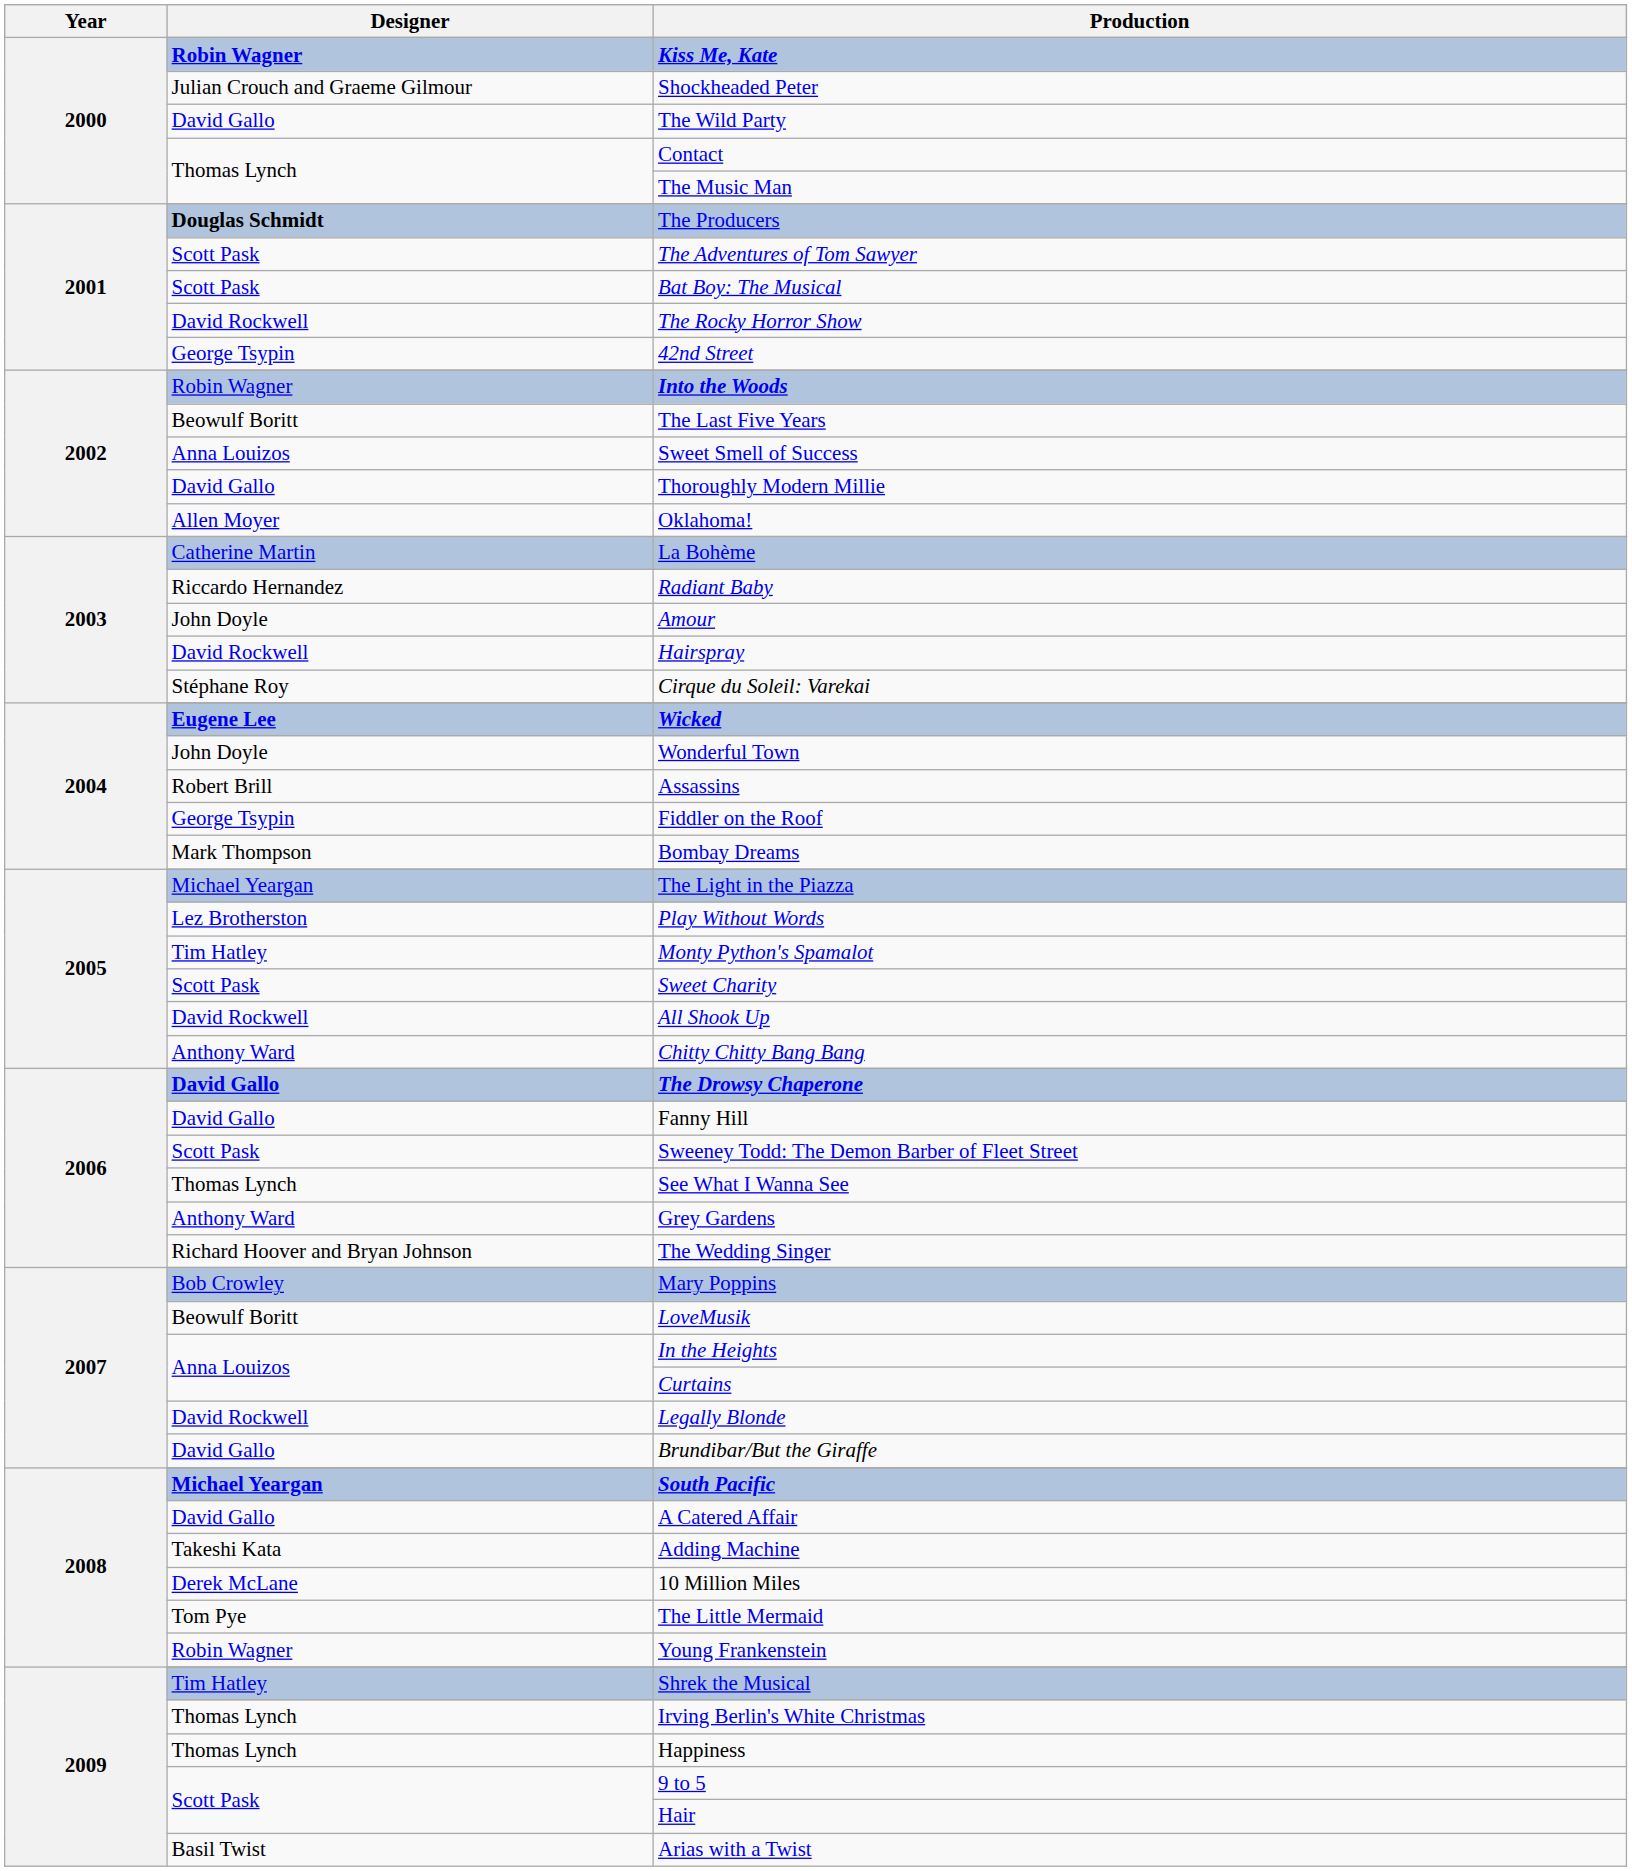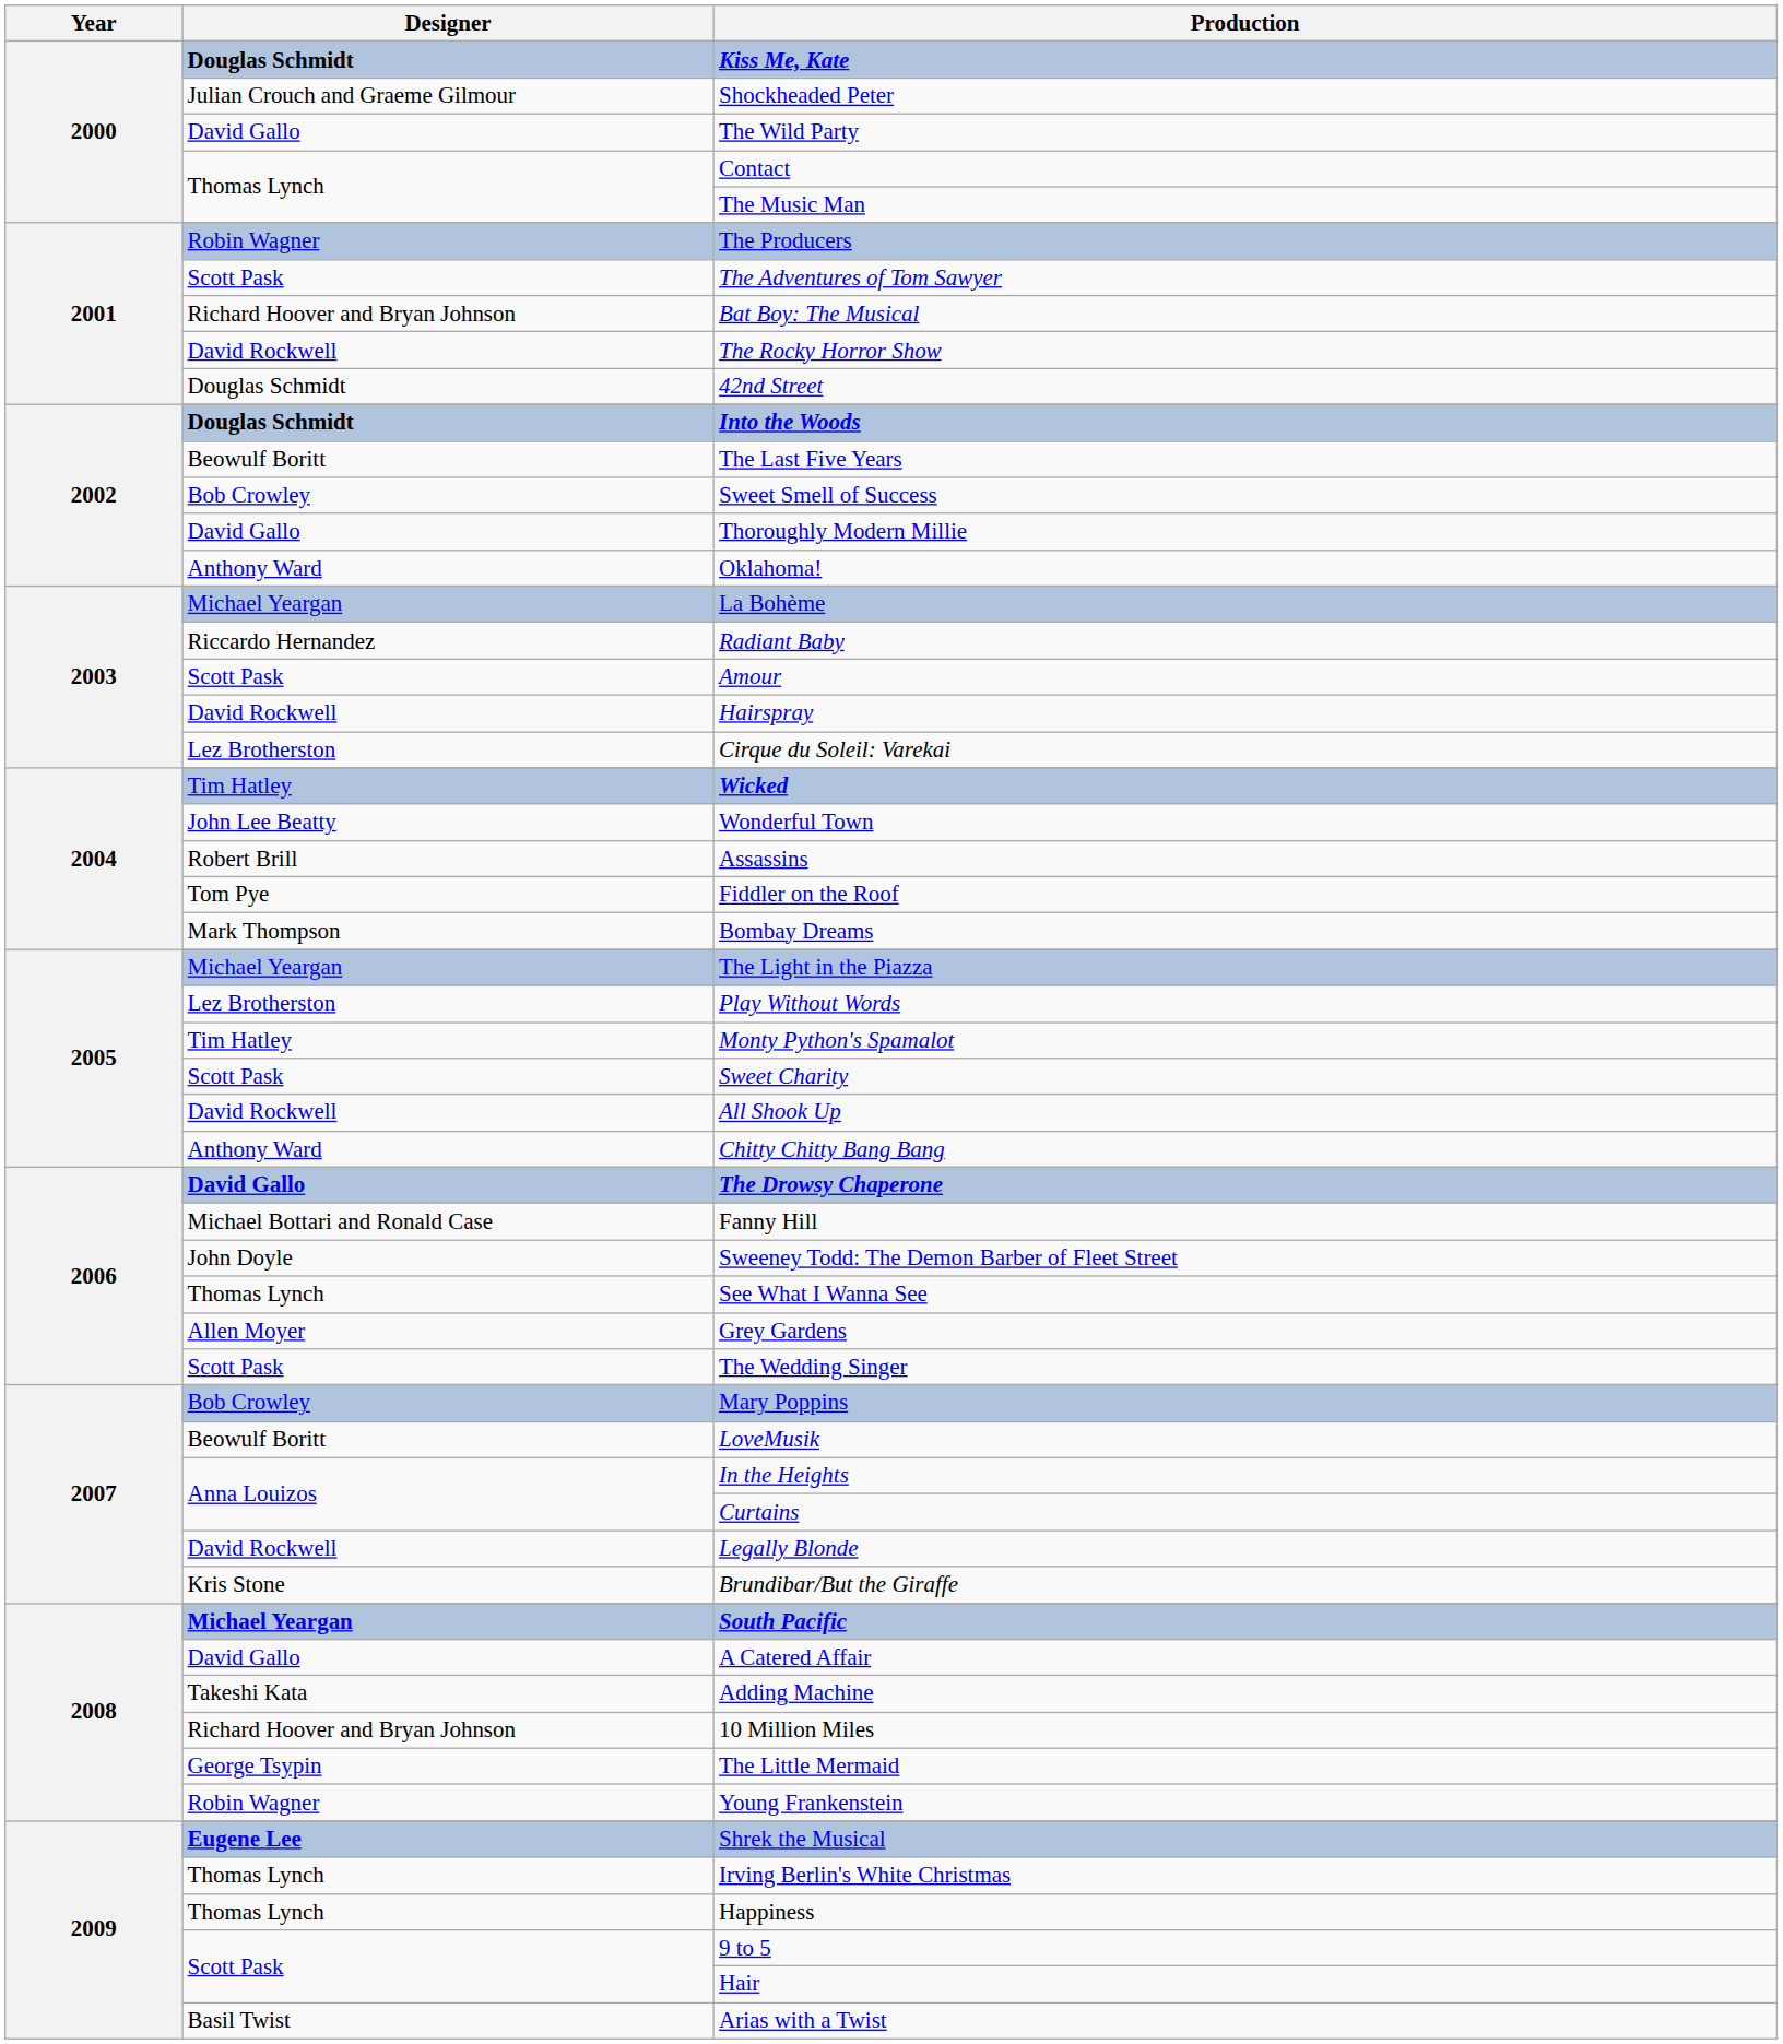 <table class="wikitable" style="width:98%;">
 <tr style="background:#bebebe;">
 <th style="width:10%;">Year</th>
 <th style="width:30%;">Designer</th>
 <th style="width:60%;">Production</th>
 </tr>
 <tr>
 <th rowspan="6">2000</th>
 </tr>
 <tr style="background:#B0C4DE">
-<td><strong><a href='#'>Robin Wagner</a></strong></td>
+<td><strong>Douglas Schmidt</strong></td>
 <td><strong><em><a href='#'>Kiss Me, Kate</a><em> <strong></td>
 </tr>
 <tr>
 <td>Julian Crouch and Graeme Gilmour</td>
 <td></em><a href='#'>Shockheaded Peter</a><em></td>
 </tr>
 <tr>
 <td><a href='#'>David Gallo</a></td>
 <td></em><a href='#'>The Wild Party</a><em></td>
 </tr>
 <tr>
 <td rowspan="2">Thomas Lynch</td>
 <td></em><a href='#'>Contact</a><em></td>
 </tr>
 <tr>
 <td></em><a href='#'>The Music Man</a><em></td>
 </tr>
 <tr>
 <th rowspan="6">2001</th>
 </tr>
 <tr style="background:#B0C4DE">
-<td><strong>Douglas Schmidt</strong></td>
+<td></strong><a href='#'>Robin Wagner</a><strong></td>
 <td></em></strong><a href='#'>The Producers</a></em> </strong></td>
 </tr>
 <tr>
 <td><a href='#'>Scott Pask</a></td>
 <td><em><a href='#'>The Adventures of Tom Sawyer</a></em></td>
 </tr>
 <tr>
-<td><a href='#'>Scott Pask</a></td>
+<td>Richard Hoover and Bryan Johnson</td>
 <td><em><a href='#'>Bat Boy: The Musical</a></em></td>
 </tr>
 <tr>
 <td><a href='#'>David Rockwell</a></td>
 <td><em><a href='#'>The Rocky Horror Show</a></em></td>
 </tr>
 <tr>
-<td><a href='#'>George Tsypin</a></td>
+<td>Douglas Schmidt</td>
 <td><em><a href='#'>42nd Street</a></em></td>
 </tr>
 <tr>
 <th rowspan="6">2002</th>
 </tr>
 <tr style="background:#B0C4DE">
-<td></strong><a href='#'>Robin Wagner</a><strong></td>
+<td><strong>Douglas Schmidt</strong></td>
 <td><strong><em><a href='#'>Into the Woods</a><em> <strong></td>
 </tr>
 <tr>
 <td>Beowulf Boritt</td>
 <td></em><a href='#'>The Last Five Years</a><em></td>
 </tr>
 <tr>
-<td><a href='#'>Anna Louizos</a></td>
+<td><a href='#'>Bob Crowley</a></td>
 <td></em><a href='#'>Sweet Smell of Success</a><em></td>
 </tr>
 <tr>
 <td><a href='#'>David Gallo</a></td>
 <td></em><a href='#'>Thoroughly Modern Millie</a><em></td>
 </tr>
 <tr>
-<td><a href='#'>Allen Moyer</a></td>
+<td><a href='#'>Anthony Ward</a></td>
 <td></em><a href='#'>Oklahoma!</a><em></td>
 </tr>
 <tr>
 <th rowspan="6">2003</th>
 </tr>
 <tr style="background:#B0C4DE">
-<td></strong><a href='#'>Catherine Martin</a><strong></td>
+<td></strong><a href='#'>Michael Yeargan</a><strong></td>
 <td></em></strong><a href='#'>La Bohème</a></em> </strong></td>
 </tr>
 <tr>
 <td>Riccardo Hernandez</td>
 <td><em><a href='#'>Radiant Baby</a></em></td>
 </tr>
 <tr>
-<td>John Doyle</td>
+<td><a href='#'>Scott Pask</a></td>
 <td><em><a href='#'>Amour</a></em></td>
 </tr>
 <tr>
 <td><a href='#'>David Rockwell</a></td>
 <td><em><a href='#'>Hairspray</a></em></td>
 </tr>
 <tr>
-<td>Stéphane Roy</td>
+<td><a href='#'>Lez Brotherston</a></td>
 <td><em>Cirque du Soleil: Varekai</em></td>
 </tr>
 <tr>
 <th rowspan="6">2004</th>
 </tr>
 <tr style="background:#B0C4DE">
-<td><strong><a href='#'>Eugene Lee</a></strong></td>
+<td></strong><a href='#'>Tim Hatley</a><strong></td>
 <td><strong><em><a href='#'>Wicked</a><em> <strong></td>
 </tr>
 <tr>
-<td>John Doyle</td>
+<td><a href='#'>John Lee Beatty</a></td>
 <td></em><a href='#'>Wonderful Town</a><em></td>
 </tr>
 <tr>
 <td>Robert Brill</td>
 <td></em><a href='#'>Assassins</a><em></td>
 </tr>
 <tr>
-<td><a href='#'>George Tsypin</a></td>
+<td>Tom Pye</td>
 <td></em><a href='#'>Fiddler on the Roof</a><em></td>
 </tr>
 <tr>
 <td>Mark Thompson</td>
 <td></em><a href='#'>Bombay Dreams</a><em></td>
 </tr>
 <tr>
 <th rowspan="7">2005</th>
 </tr>
 <tr style="background:#B0C4DE">
 <td></strong><a href='#'>Michael Yeargan</a><strong></td>
 <td></em></strong><a href='#'>The Light in the Piazza</a></em> </strong></td>
 </tr>
 <tr>
 <td><a href='#'>Lez Brotherston</a></td>
 <td><em><a href='#'>Play Without Words</a></em></td>
 </tr>
 <tr>
 <td><a href='#'>Tim Hatley</a></td>
 <td><em><a href='#'>Monty Python's Spamalot</a></em></td>
 </tr>
 <tr>
 <td><a href='#'>Scott Pask</a></td>
 <td><em><a href='#'>Sweet Charity</a></em></td>
 </tr>
 <tr>
 <td><a href='#'>David Rockwell</a></td>
 <td><em><a href='#'>All Shook Up</a></em></td>
 </tr>
 <tr>
 <td><a href='#'>Anthony Ward</a></td>
 <td><em><a href='#'>Chitty Chitty Bang Bang</a></em></td>
 </tr>
 <tr>
 <th rowspan="7">2006</th>
 </tr>
 <tr style="background:#B0C4DE">
 <td><strong><a href='#'>David Gallo</a></strong></td>
 <td><strong><em><a href='#'>The Drowsy Chaperone</a><em> <strong></td>
 </tr>
 <tr>
-<td><a href='#'>David Gallo</a></td>
+<td>Michael Bottari and Ronald Case</td>
 <td></em>Fanny Hill<em></td>
 </tr>
 <tr>
-<td><a href='#'>Scott Pask</a></td>
+<td>John Doyle</td>
 <td></em><a href='#'>Sweeney Todd: The Demon Barber of Fleet Street</a><em></td>
 </tr>
 <tr>
 <td>Thomas Lynch</td>
 <td></em><a href='#'>See What I Wanna See</a><em></td>
 </tr>
 <tr>
-<td><a href='#'>Anthony Ward</a></td>
+<td><a href='#'>Allen Moyer</a></td>
 <td></em><a href='#'>Grey Gardens</a><em></td>
 </tr>
 <tr>
-<td>Richard Hoover and Bryan Johnson</td>
+<td><a href='#'>Scott Pask</a></td>
 <td></em><a href='#'>The Wedding Singer</a><em></td>
 </tr>
 <tr>
 <th rowspan="7">2007</th>
 </tr>
 <tr style="background:#B0C4DE">
 <td></strong><a href='#'>Bob Crowley</a><strong></td>
 <td></em></strong><a href='#'>Mary Poppins</a></em> </strong></td>
 </tr>
 <tr>
 <td>Beowulf Boritt</td>
 <td><em><a href='#'>LoveMusik</a></em></td>
 </tr>
 <tr>
 <td rowspan="2"><a href='#'>Anna Louizos</a></td>
 <td><em><a href='#'>In the Heights</a></em></td>
 </tr>
 <tr>
 <td><em><a href='#'>Curtains</a></em></td>
 </tr>
 <tr>
 <td><a href='#'>David Rockwell</a></td>
 <td><em><a href='#'>Legally Blonde</a></em></td>
 </tr>
 <tr>
-<td><a href='#'>David Gallo</a></td>
+<td>Kris Stone</td>
 <td><em>Brundibar/But the Giraffe</em></td>
 </tr>
 <tr>
 <th rowspan="7">2008</th>
 </tr>
 <tr style="background:#B0C4DE">
 <td><strong><a href='#'>Michael Yeargan</a></strong></td>
 <td><strong><em><a href='#'>South Pacific</a><em> <strong></td>
 </tr>
 <tr>
 <td><a href='#'>David Gallo</a></td>
 <td></em><a href='#'>A Catered Affair</a><em></td>
 </tr>
 <tr>
 <td>Takeshi Kata</td>
 <td></em><a href='#'>Adding Machine</a><em></td>
 </tr>
 <tr>
-<td><a href='#'>Derek McLane</a></td>
+<td>Richard Hoover and Bryan Johnson</td>
 <td></em>10 Million Miles<em></td>
 </tr>
 <tr>
-<td>Tom Pye</td>
+<td><a href='#'>George Tsypin</a></td>
 <td></em><a href='#'>The Little Mermaid</a><em></td>
 </tr>
 <tr>
 <td><a href='#'>Robin Wagner</a></td>
 <td></em><a href='#'>Young Frankenstein</a><em></td>
 </tr>
 <tr>
 <th rowspan="7">2009</th>
 </tr>
 <tr style="background:#B0C4DE">
-<td></strong><a href='#'>Tim Hatley</a><strong></td>
+<td><strong><a href='#'>Eugene Lee</a></strong></td>
 <td></em></strong><a href='#'>Shrek the Musical</a><strong><em></td>
 </tr>
 <tr>
 <td>Thomas Lynch</td>
 <td></em><a href='#'>Irving Berlin's White Christmas</a><em></td>
 </tr>
 <tr>
 <td>Thomas Lynch</td>
 <td></em>Happiness<em></td>
 </tr>
 <tr>
 <td rowspan="2"><a href='#'>Scott Pask</a></td>
 <td></em><a href='#'>9 to 5</a><em></td>
 </tr>
 <tr>
 <td></em><a href='#'>Hair</a><em></td>
 </tr>
 <tr>
 <td>Basil Twist</td>
 <td></em><a href='#'>Arias with a Twist</a><em></td>
 </tr>
 </table>
